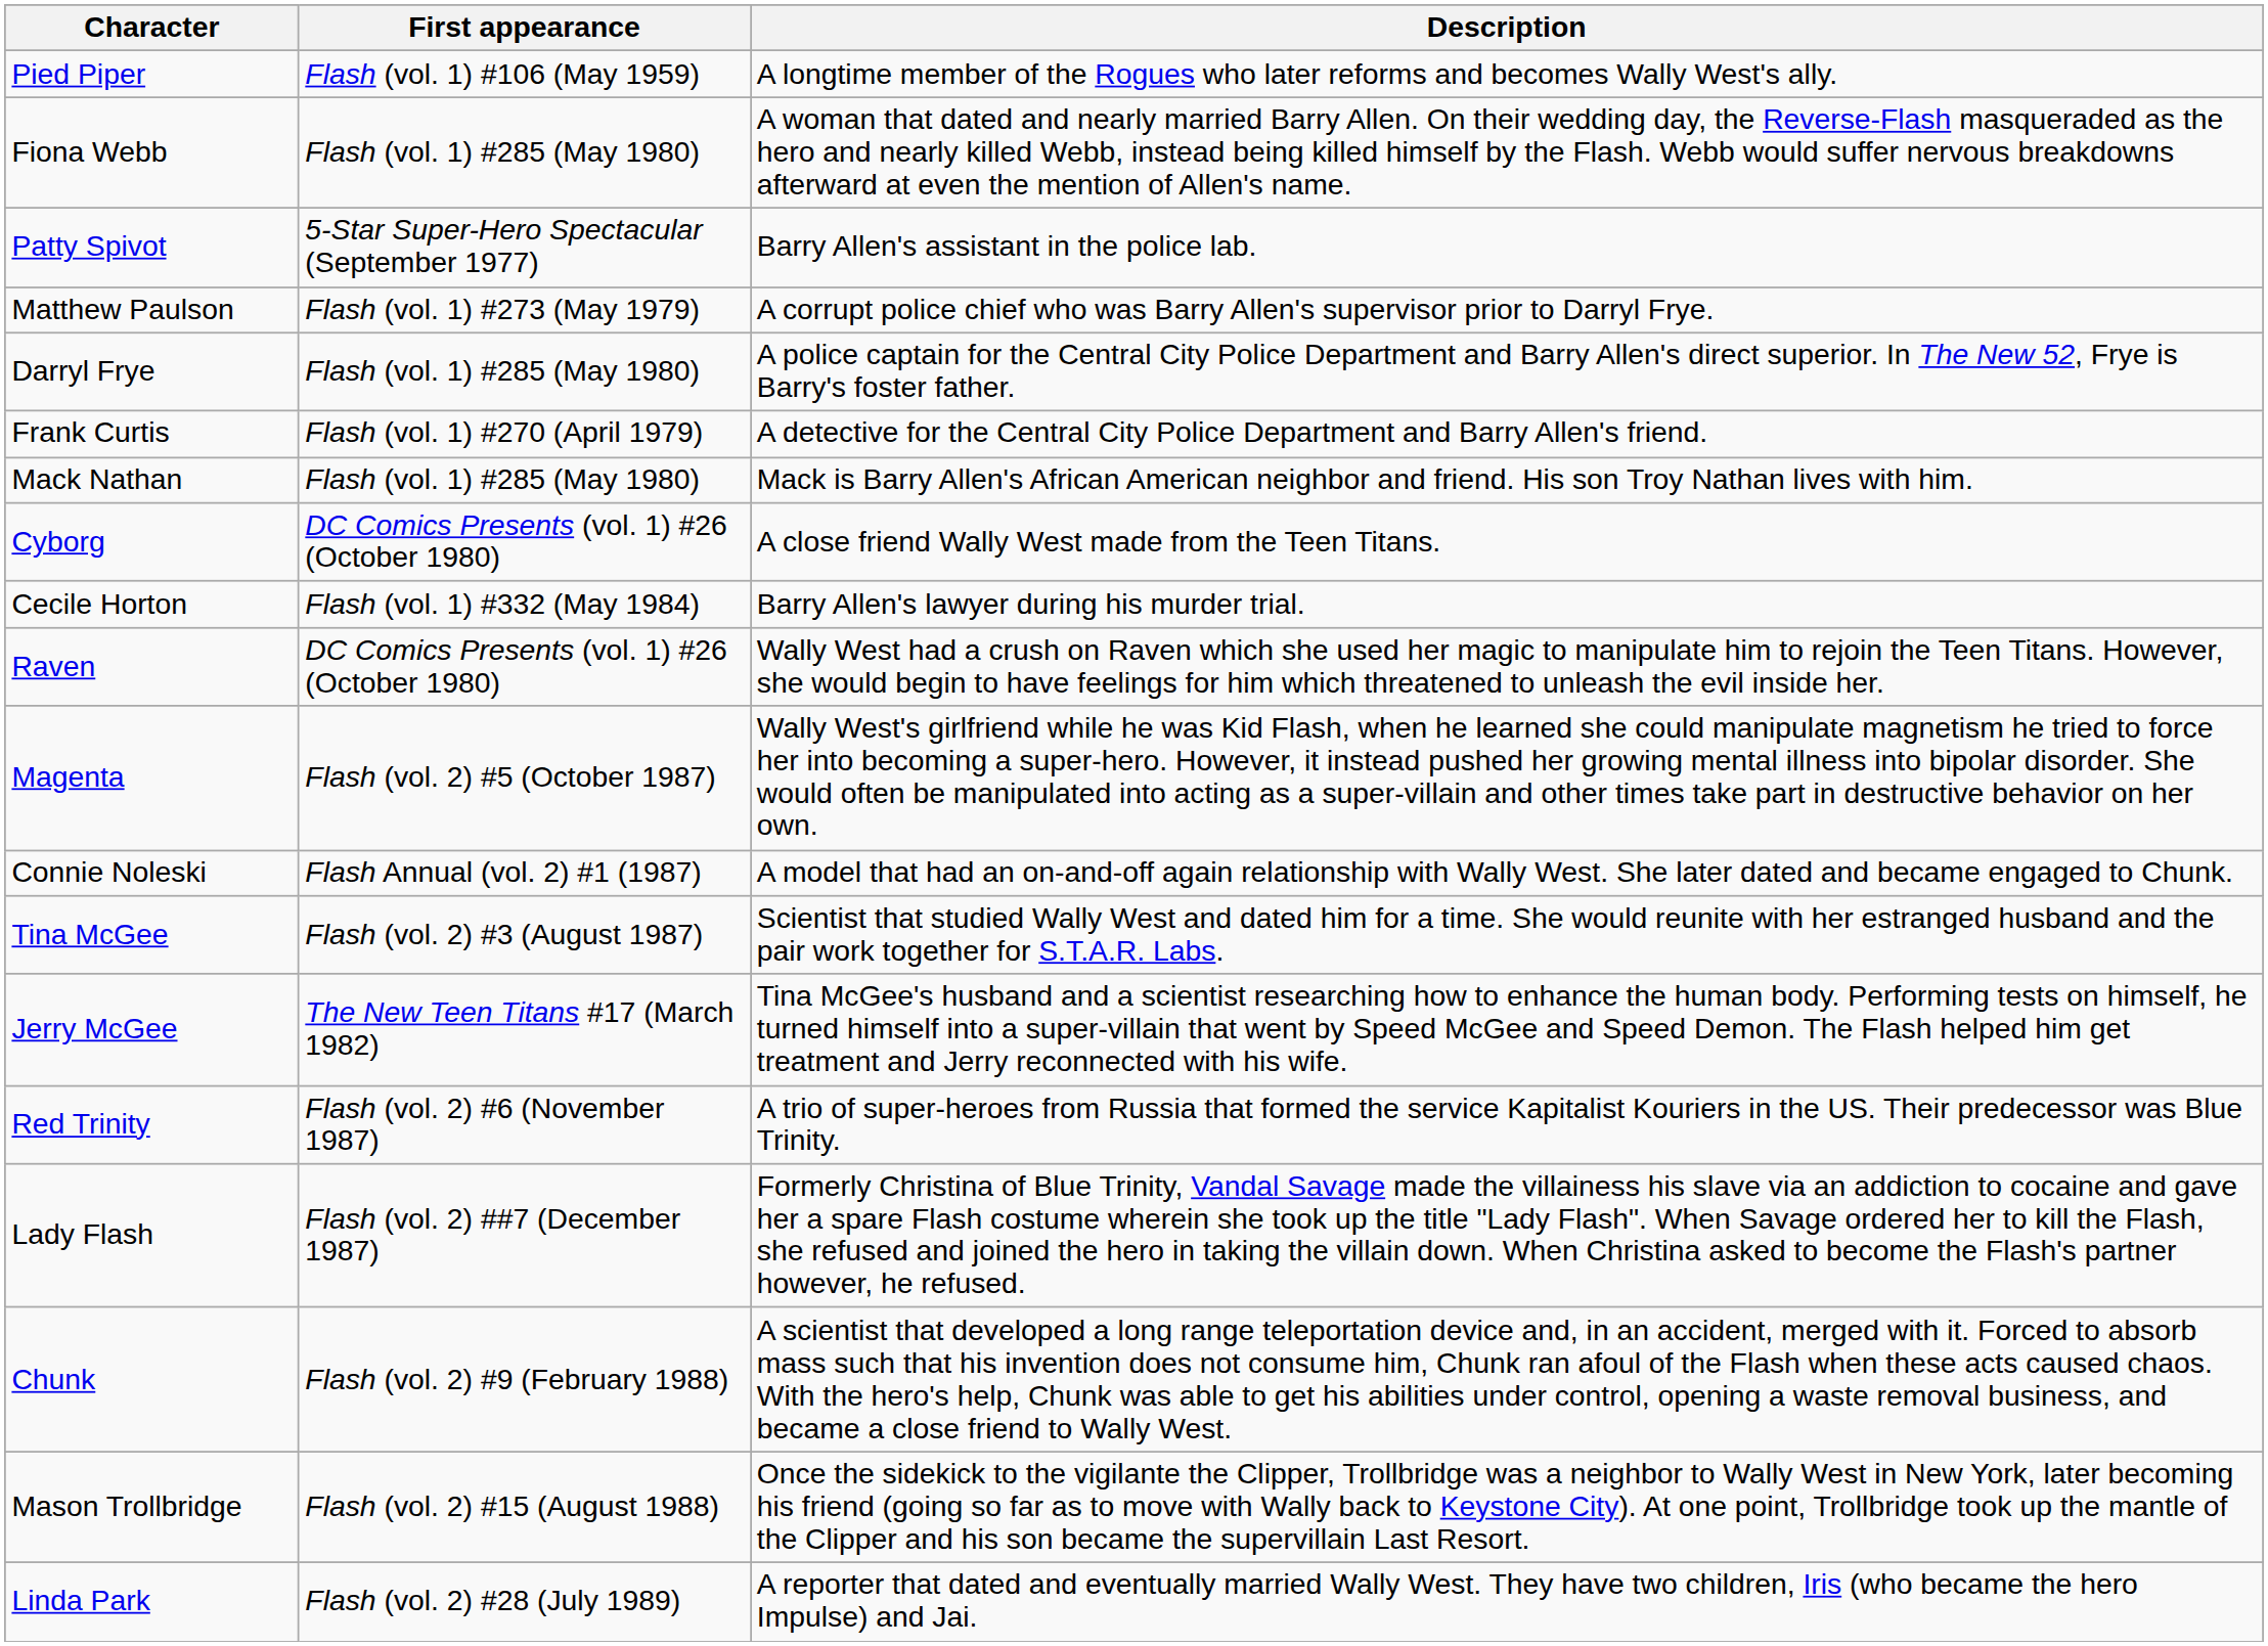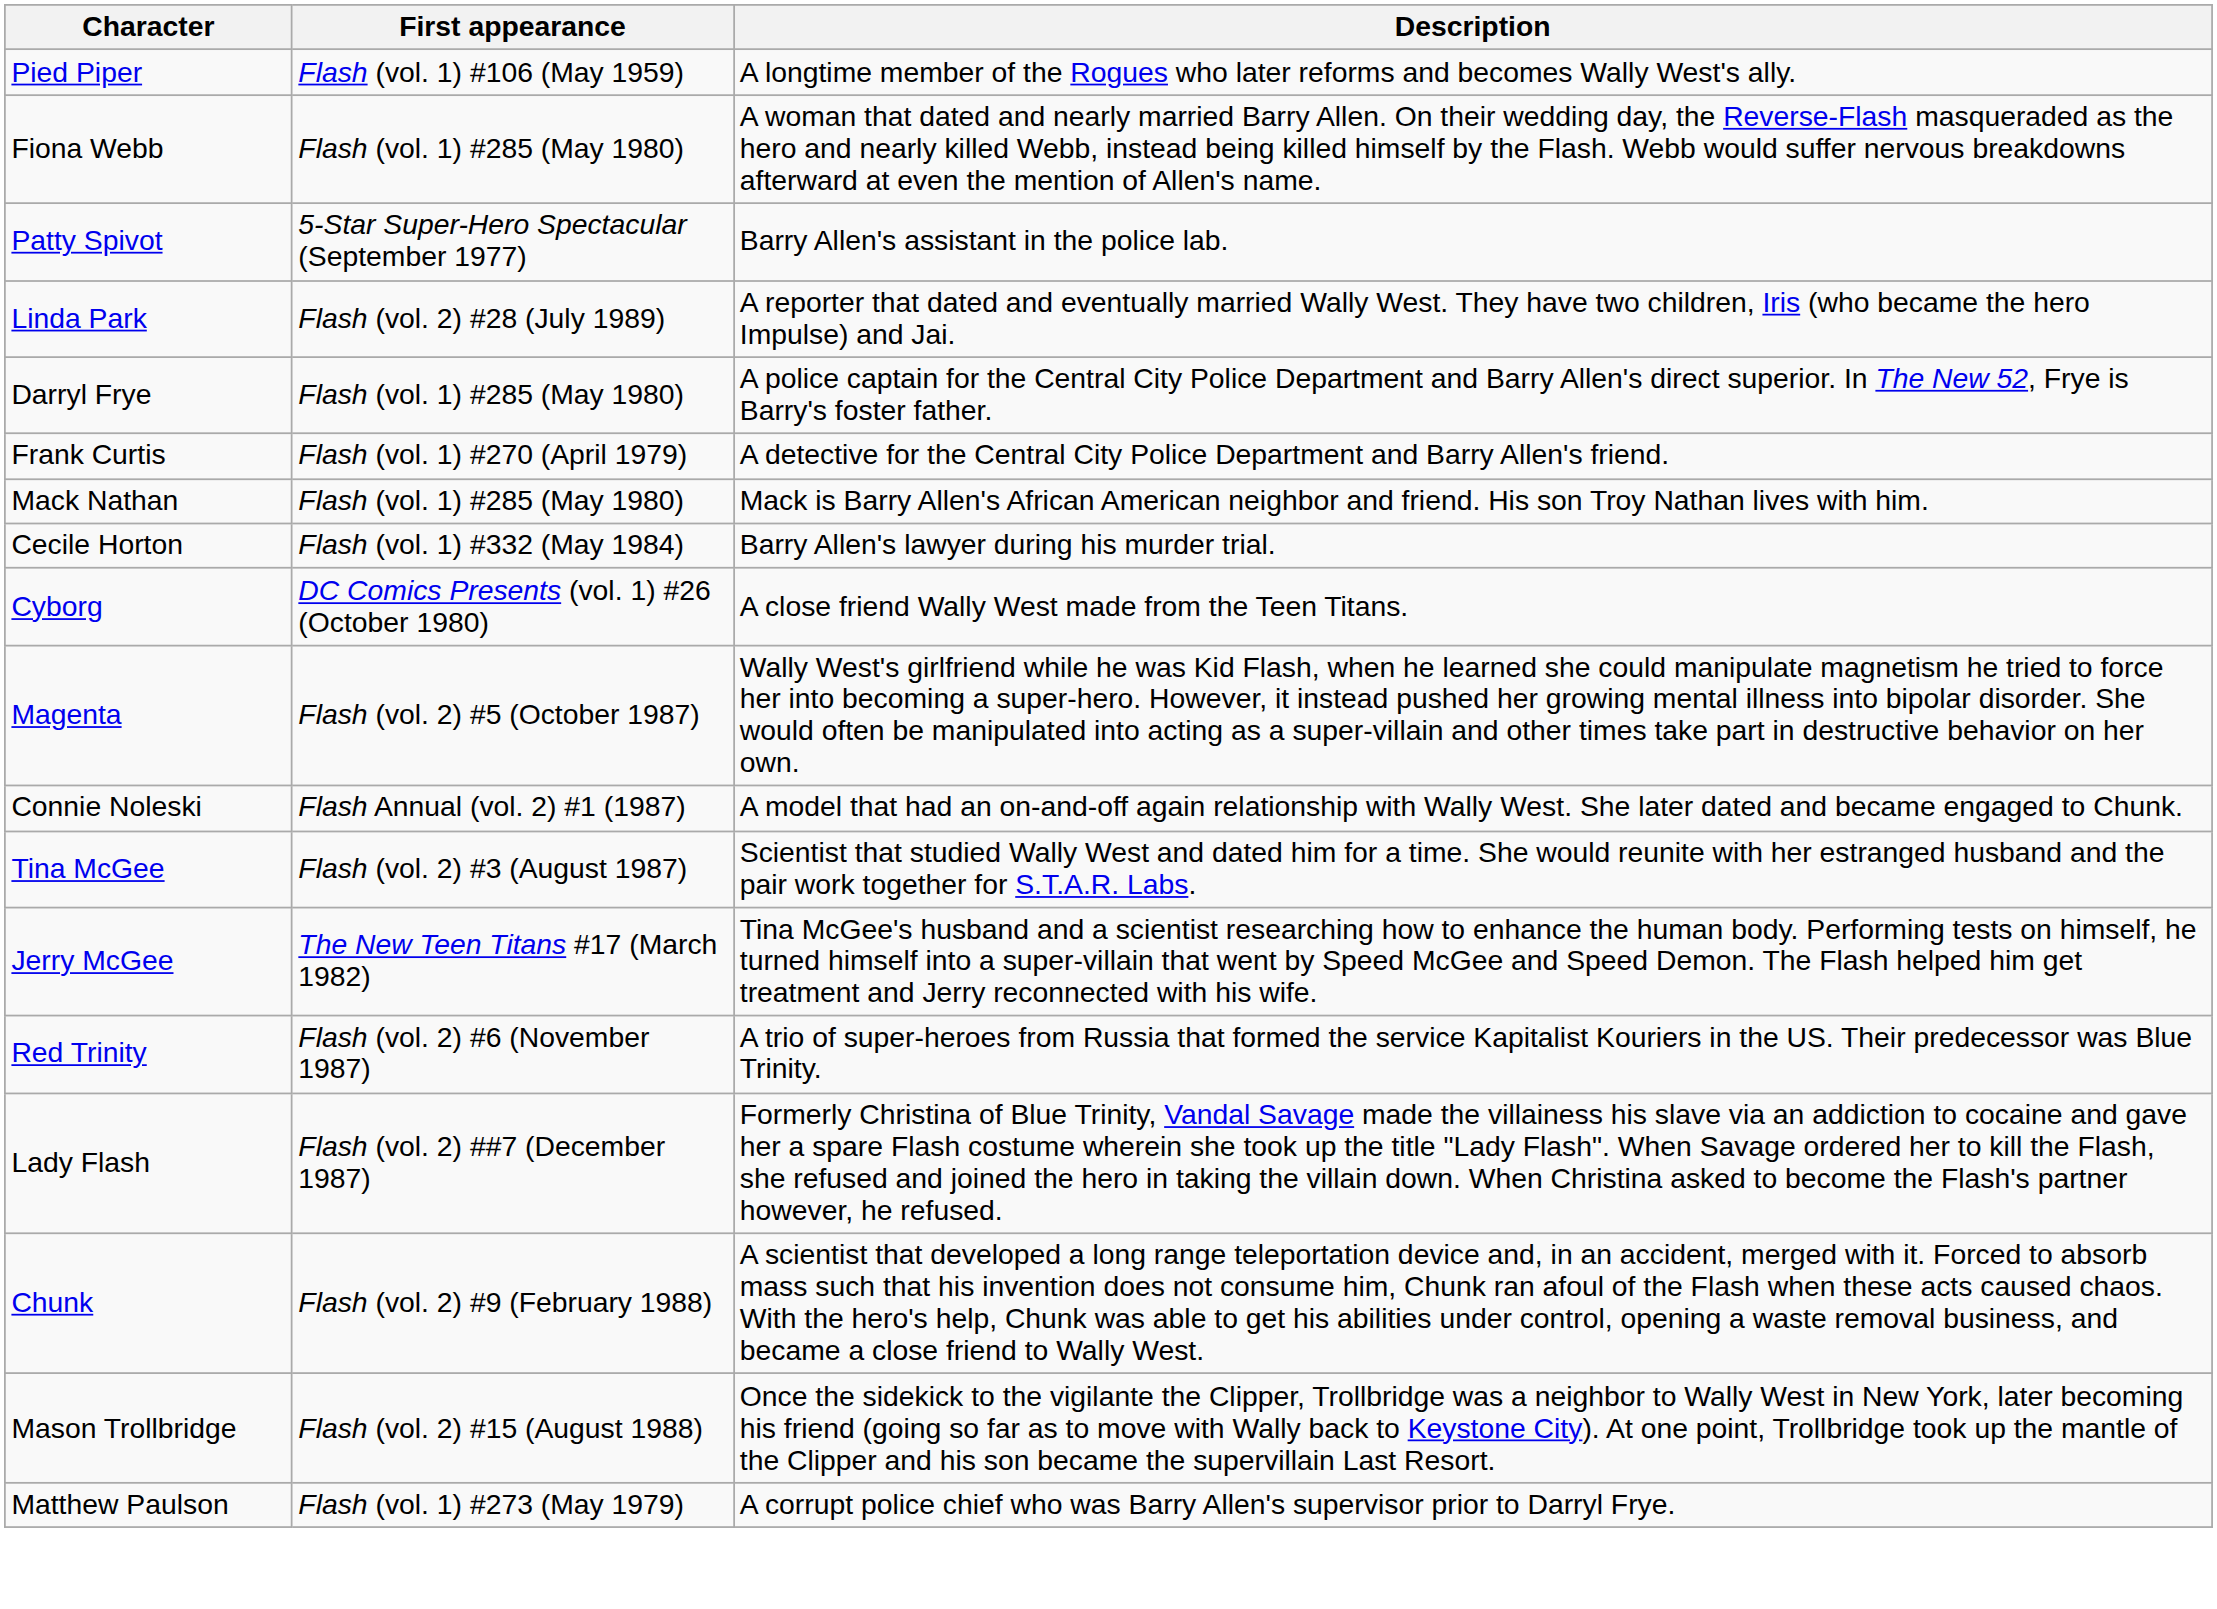 <table class="wikitable">
 <tr>
 <th width="13%">Character</th>
 <th width="20%">First appearance</th>
 <th width="67%">Description</th>
 </tr>
 <tr>
 <td><a href='#'>Pied Piper</a></td>
 <td><em><a href='#'>Flash</a></em> (vol. 1) #106 (May 1959)</td>
 <td>A longtime member of the <a href='#'>Rogues</a> who later reforms and becomes Wally West's ally.</td>
 </tr>
 <tr>
 <td>Fiona Webb</td>
 <td><em>Flash</em> (vol. 1) #285 (May 1980)</td>
 <td>A woman that dated and nearly married Barry Allen. On their wedding day, the <a href='#'>Reverse-Flash</a> masqueraded as the hero and nearly killed Webb, instead being killed himself by the Flash. Webb would suffer nervous breakdowns afterward at even the mention of Allen's name.</td>
 </tr>
 <tr>
 <td><a href='#'>Patty Spivot</a></td>
 <td><em>5-Star Super-Hero Spectacular</em> (September 1977)</td>
 <td>Barry Allen's assistant in the police lab.</td>
 </tr>
 <tr>
-<td>Matthew Paulson</td>
-<td><em>Flash</em> (vol. 1) #273 (May 1979)</td>
-<td>A corrupt police chief who was Barry Allen's supervisor prior to Darryl Frye.</td>
+<td><a href='#'>Linda Park</a></td>
+<td><em>Flash</em> (vol. 2) #28 (July 1989)</td>
+<td>A reporter that dated and eventually married Wally West. They have two children, <a href='#'>Iris</a> (who became the hero Impulse) and Jai.</td>
 </tr>
 <tr>
 <td>Darryl Frye</td>
 <td><em>Flash</em> (vol. 1) #285 (May 1980)</td>
 <td>A police captain for the Central City Police Department and Barry Allen's direct superior. In <em><a href='#'>The New 52</a></em>, Frye is Barry's foster father.</td>
 </tr>
 <tr>
 <td>Frank Curtis</td>
 <td><em>Flash</em> (vol. 1) #270 (April 1979)</td>
 <td>A detective for the Central City Police Department and Barry Allen's friend.</td>
 </tr>
 <tr>
 <td>Mack Nathan</td>
 <td><em>Flash</em> (vol. 1) #285 (May 1980)</td>
 <td>Mack is Barry Allen's African American neighbor and friend. His son Troy Nathan lives with him.</td>
 </tr>
 <tr>
-<td><a href='#'>Cyborg</a></td>
-<td><em><a href='#'>DC Comics Presents</a></em> (vol. 1) #26 (October 1980)</td>
-<td>A close friend Wally West made from the Teen Titans.</td>
-</tr>
-<tr>
 <td>Cecile Horton</td>
 <td><em>Flash</em> (vol. 1) #332 (May 1984)</td>
 <td>Barry Allen's lawyer during his murder trial.</td>
 </tr>
 <tr>
-<td><a href='#'>Raven</a></td>
-<td><em>DC Comics Presents</em> (vol. 1) #26 (October 1980)</td>
-<td>Wally West had a crush on Raven which she used her magic to manipulate him to rejoin the Teen Titans. However, she would begin to have feelings for him which threatened to unleash the evil inside her.</td>
+<td><a href='#'>Cyborg</a></td>
+<td><em><a href='#'>DC Comics Presents</a></em> (vol. 1) #26 (October 1980)</td>
+<td>A close friend Wally West made from the Teen Titans.</td>
 </tr>
 <tr>
 <td><a href='#'>Magenta</a></td>
 <td><em>Flash</em> (vol. 2) #5 (October 1987)</td>
 <td>Wally West's girlfriend while he was Kid Flash, when he learned she could manipulate magnetism he tried to force her into becoming a super-hero. However, it instead pushed her growing mental illness into bipolar disorder. She would often be manipulated into acting as a super-villain and other times take part in destructive behavior on her own.</td>
 </tr>
 <tr>
 <td>Connie Noleski</td>
 <td><em>Flash</em> Annual (vol. 2) #1 (1987)</td>
 <td>A model that had an on-and-off again relationship with Wally West. She later dated and became engaged to Chunk.</td>
 </tr>
 <tr>
 <td><a href='#'>Tina McGee</a></td>
 <td><em>Flash</em> (vol. 2) #3 (August 1987)</td>
 <td>Scientist that studied Wally West and dated him for a time. She would reunite with her estranged husband and the pair work together for <a href='#'>S.T.A.R. Labs</a>.</td>
 </tr>
 <tr>
 <td><a href='#'>Jerry McGee</a></td>
 <td><em><a href='#'>The New Teen Titans</a></em> #17 (March 1982)</td>
 <td>Tina McGee's husband and a scientist researching how to enhance the human body. Performing tests on himself, he turned himself into a super-villain that went by Speed McGee and Speed Demon. The Flash helped him get treatment and Jerry reconnected with his wife.</td>
 </tr>
 <tr>
 <td><a href='#'>Red Trinity</a></td>
 <td><em>Flash</em> (vol. 2) #6 (November 1987)</td>
 <td>A trio of super-heroes from Russia that formed the service Kapitalist Kouriers in the US. Their predecessor was Blue Trinity.</td>
 </tr>
 <tr>
 <td>Lady Flash</td>
 <td><em>Flash</em> (vol. 2) ##7 (December 1987)</td>
 <td>Formerly Christina of Blue Trinity, <a href='#'>Vandal Savage</a> made the villainess his slave via an addiction to cocaine and gave her a spare Flash costume wherein she took up the title "Lady Flash". When Savage ordered her to kill the Flash, she refused and joined the hero in taking the villain down. When Christina asked to become the Flash's partner however, he refused.</td>
 </tr>
 <tr>
 <td><a href='#'>Chunk</a></td>
 <td><em>Flash</em> (vol. 2) #9 (February 1988)</td>
 <td>A scientist that developed a long range teleportation device and, in an accident, merged with it. Forced to absorb mass such that his invention does not consume him, Chunk ran afoul of the Flash when these acts caused chaos. With the hero's help, Chunk was able to get his abilities under control, opening a waste removal business, and became a close friend to Wally West.</td>
 </tr>
 <tr>
 <td>Mason Trollbridge</td>
 <td><em>Flash</em> (vol. 2) #15 (August 1988)</td>
 <td>Once the sidekick to the vigilante the Clipper, Trollbridge was a neighbor to Wally West in New York, later becoming his friend (going so far as to move with Wally back to <a href='#'>Keystone City</a>). At one point, Trollbridge took up the mantle of the Clipper and his son became the supervillain Last Resort.</td>
 </tr>
 <tr>
-<td><a href='#'>Linda Park</a></td>
-<td><em>Flash</em> (vol. 2) #28 (July 1989)</td>
-<td>A reporter that dated and eventually married Wally West. They have two children, <a href='#'>Iris</a> (who became the hero Impulse) and Jai.</td>
+<td>Matthew Paulson</td>
+<td><em>Flash</em> (vol. 1) #273 (May 1979)</td>
+<td>A corrupt police chief who was Barry Allen's supervisor prior to Darryl Frye.</td>
 </tr>
 </table>
